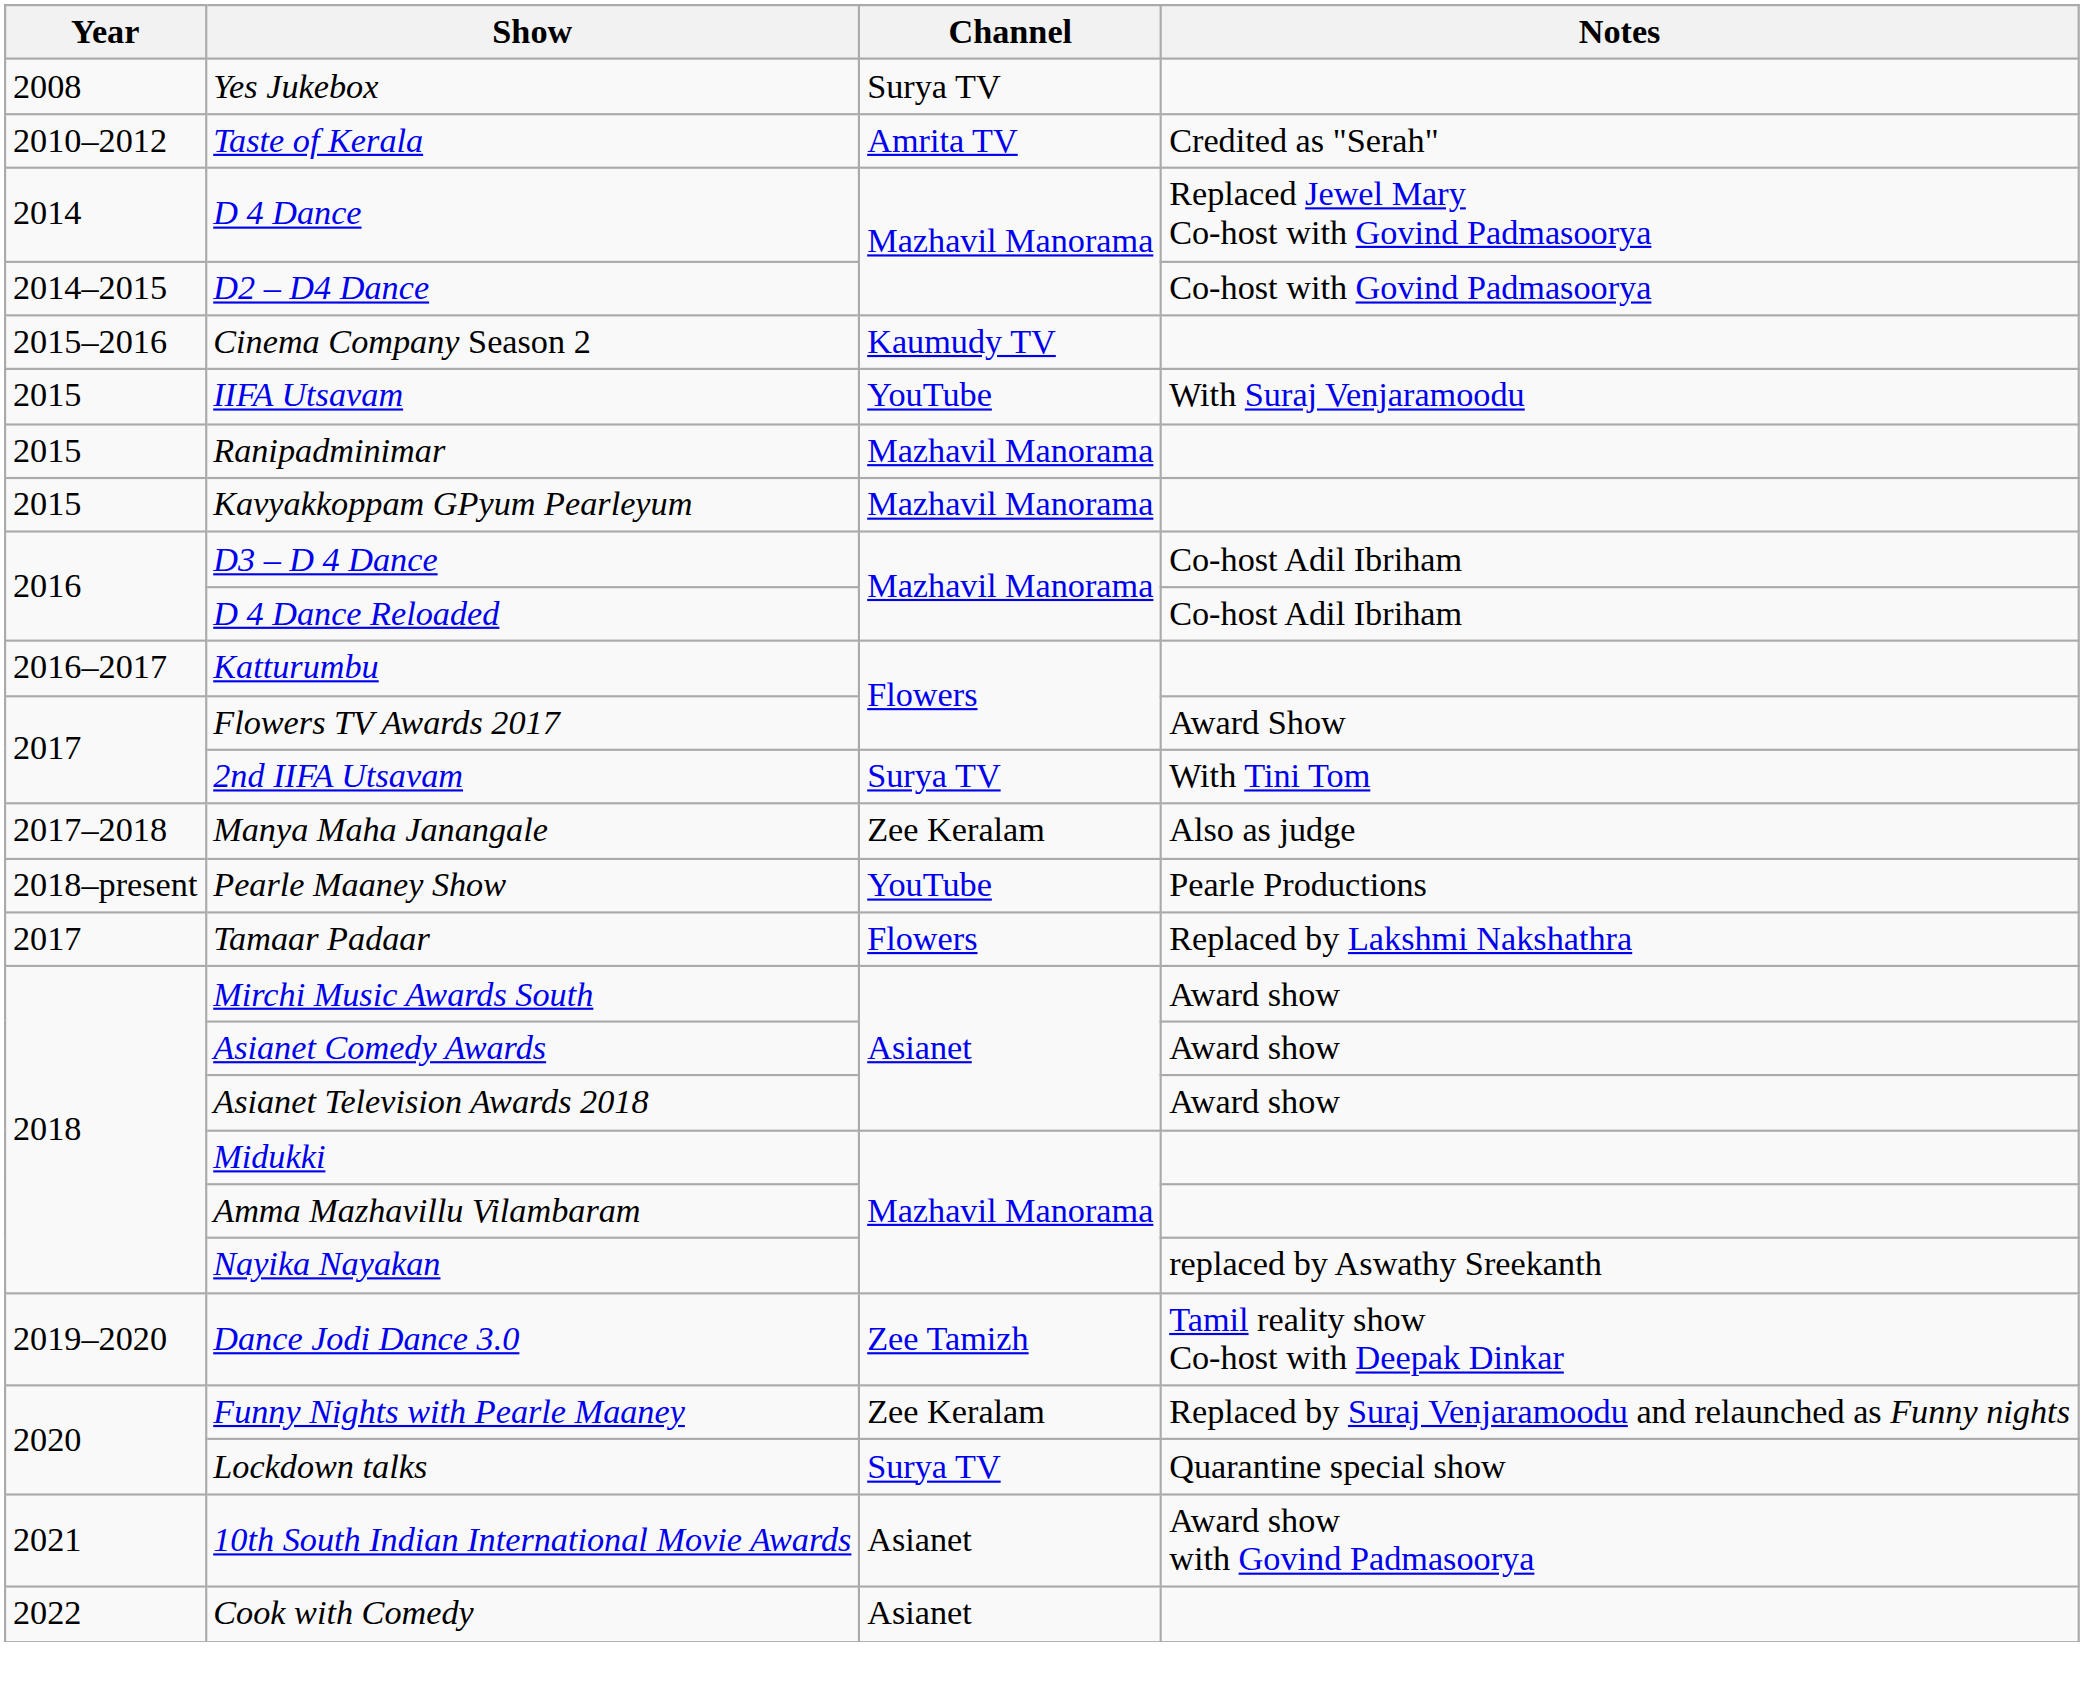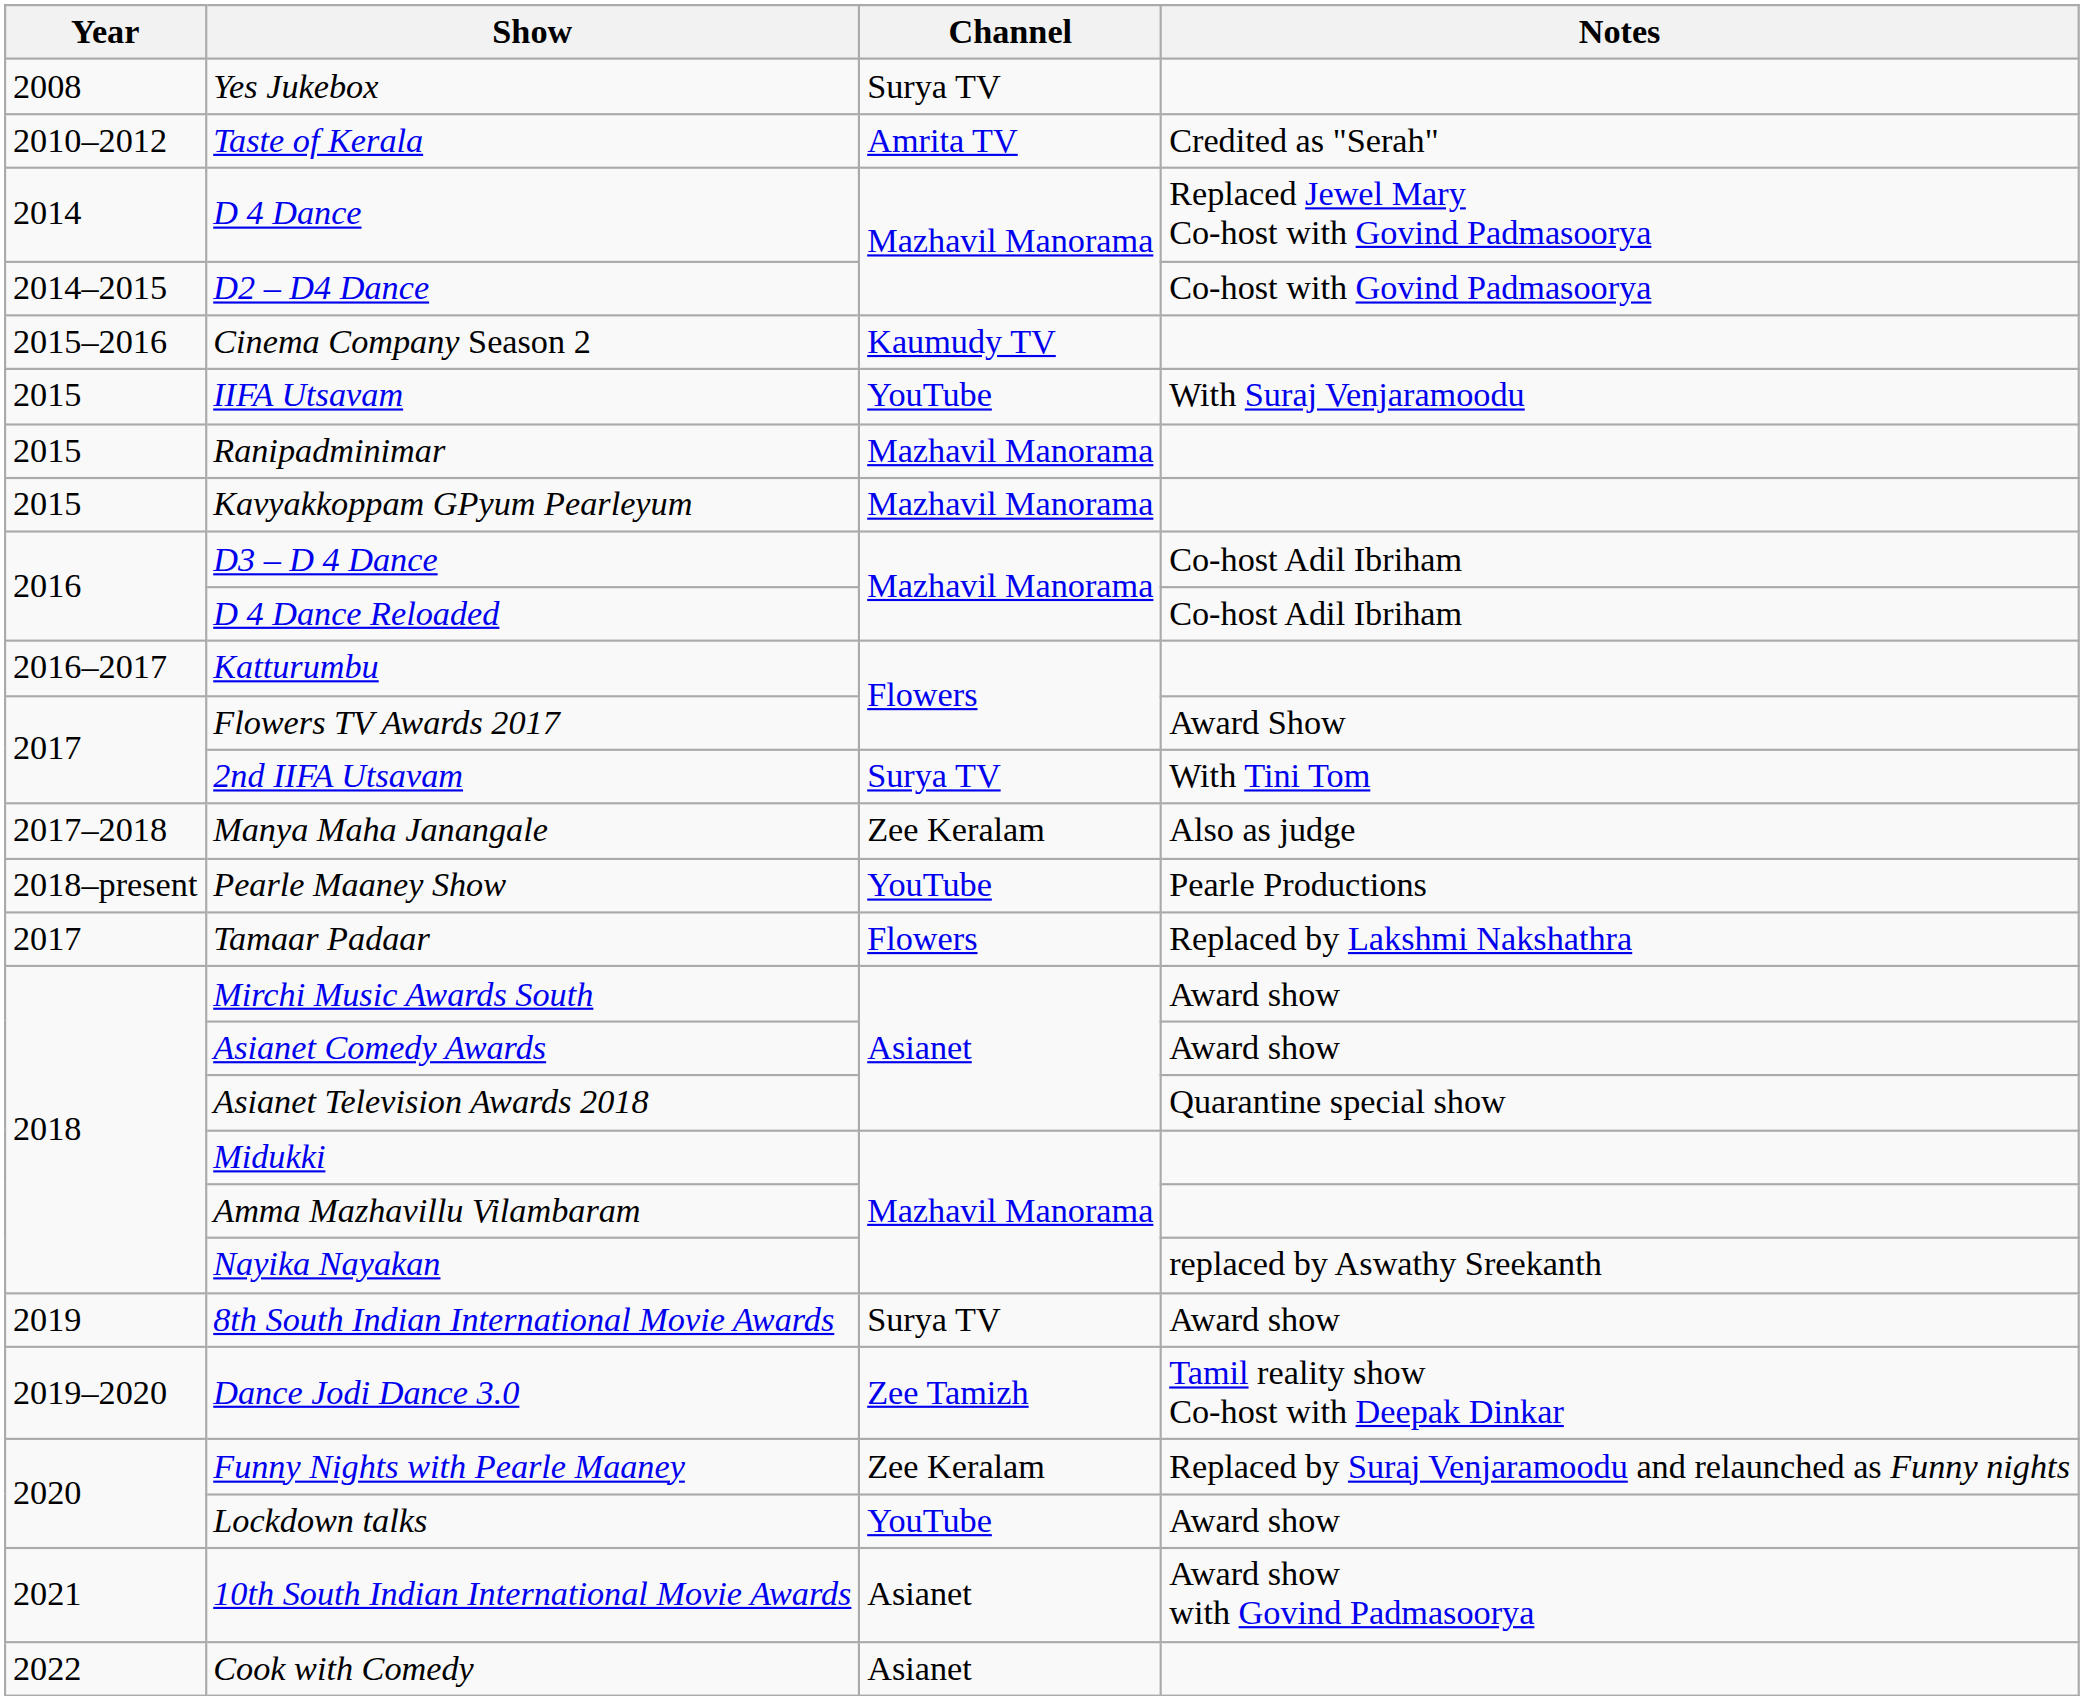 <table class="wikitable sortable">
 <tr style="background:#ccc; text-align:center;">
 <th>Year</th>
 <th>Show</th>
 <th>Channel</th>
 <th>Notes</th>
 </tr>
 <tr>
 <td>2008</td>
 <td><em>Yes Jukebox</em></td>
 <td>Surya TV</td>
 <td></td>
 </tr>
 <tr>
 <td>2010–2012</td>
 <td><em><a href='#'>Taste of Kerala</a></em></td>
 <td><a href='#'>Amrita TV</a></td>
 <td>Credited as "Serah"</td>
 </tr>
 <tr>
 <td>2014</td>
 <td><em><a href='#'>D 4 Dance</a></em></td>
 <td rowspan=2><a href='#'>Mazhavil Manorama</a></td>
 <td>Replaced <a href='#'>Jewel Mary</a><br>Co-host with <a href='#'>Govind Padmasoorya</a></td>
 </tr>
 <tr>
 <td>2014–2015</td>
 <td><em><a href='#'>D2 – D4 Dance</a></em></td>
 <td>Co-host with <a href='#'>Govind Padmasoorya</a></td>
 </tr>
 <tr>
 <td>2015–2016</td>
 <td><em>Cinema Company</em> Season 2</td>
 <td><a href='#'>Kaumudy TV</a></td>
 <td></td>
 </tr>
 <tr>
 <td>2015</td>
 <td><em><a href='#'>IIFA Utsavam</a></em></td>
 <td><a href='#'>YouTube</a></td>
 <td>With <a href='#'>Suraj Venjaramoodu</a></td>
 </tr>
 <tr>
 <td>2015</td>
 <td><em>Ranipadminimar</em></td>
 <td><a href='#'>Mazhavil Manorama</a></td>
 <td></td>
 </tr>
 <tr>
 <td>2015</td>
 <td><em>Kavyakkoppam GPyum Pearleyum</em></td>
 <td><a href='#'>Mazhavil Manorama</a></td>
 <td></td>
 </tr>
 <tr>
 <td rowspan=2>2016</td>
 <td><em><a href='#'>D3 – D 4 Dance</a></em></td>
 <td rowspan =2><a href='#'>Mazhavil Manorama</a></td>
 <td>Co-host Adil Ibriham</td>
 </tr>
 <tr>
 <td><em><a href='#'>D 4 Dance Reloaded</a></em></td>
 <td>Co-host Adil Ibriham</td>
 </tr>
 <tr>
 <td>2016–2017</td>
 <td><em><a href='#'>Katturumbu</a></em></td>
 <td rowspan=2><a href='#'>Flowers</a></td>
 <td></td>
 </tr>
 <tr>
 <td rowspan=2>2017</td>
 <td><em>Flowers TV Awards 2017</em></td>
 <td>Award Show</td>
 </tr>
 <tr>
 <td><em><a href='#'>2nd IIFA Utsavam</a></em></td>
 <td><a href='#'>Surya TV</a></td>
 <td>With <a href='#'>Tini Tom</a></td>
 </tr>
 <tr>
 <td>2017–2018</td>
 <td><em>Manya Maha Janangale</em></td>
 <td>Zee Keralam</td>
 <td>Also as judge</td>
 </tr>
 <tr>
 <td>2018–present</td>
 <td><em>Pearle Maaney Show</em></td>
 <td><a href='#'>YouTube</a></td>
 <td>Pearle Productions</td>
 </tr>
 <tr>
 <td>2017</td>
 <td><em>Tamaar Padaar</em></td>
 <td><a href='#'>Flowers</a></td>
 <td>Replaced by <a href='#'>Lakshmi Nakshathra</a></td>
 </tr>
 <tr>
 <td Rowspan=6>2018</td>
 <td><em><a href='#'>Mirchi Music Awards South</a></em></td>
 <td rowspan=3><a href='#'>Asianet</a></td>
 <td>Award show</td>
 </tr>
 <tr>
 <td><em><a href='#'>Asianet Comedy Awards</a></em></td>
 <td>Award show</td>
 </tr>
 <tr>
 <td><em>Asianet Television Awards 2018</em></td>
-<td>Award show</td>
+<td>Quarantine special show</td>
 </tr>
 <tr>
 <td><em><a href='#'>Midukki</a></em></td>
 <td rowspan=3><a href='#'>Mazhavil Manorama</a></td>
 <td></td>
 </tr>
 <tr>
 <td><em>Amma Mazhavillu Vilambaram</em></td>
 <td></td>
 </tr>
 <tr>
 <td><em><a href='#'>Nayika Nayakan</a></em></td>
 <td>replaced by Aswathy Sreekanth</td>
 </tr>
 <tr>
+<td>2019</td>
+<td><em><a href='#'>8th South Indian International Movie Awards</a></em></td>
+<td>Surya TV</td>
+<td>Award show</td>
+</tr>
+<tr>
 <td>2019–2020</td>
 <td><em><a href='#'>Dance Jodi Dance 3.0</a></em></td>
 <td><a href='#'>Zee Tamizh</a></td>
 <td><a href='#'>Tamil</a> reality show<br>Co-host with <a href='#'>Deepak Dinkar</a></td>
 </tr>
 <tr>
 <td rowspan=2>2020</td>
 <td><em><a href='#'>Funny Nights with Pearle Maaney</a></em></td>
 <td>Zee Keralam</td>
 <td>Replaced by <a href='#'>Suraj Venjaramoodu</a> and relaunched as <em>Funny nights</em></td>
 </tr>
 <tr>
 <td><em>Lockdown talks</em></td>
-<td><a href='#'>Surya TV</a></td>
-<td>Quarantine special show</td>
+<td><a href='#'>YouTube</a></td>
+<td>Award show</td>
 </tr>
 <tr>
 <td>2021</td>
 <td><em><a href='#'>10th South Indian International Movie Awards</a></em></td>
 <td>Asianet</td>
 <td>Award show<br>with <a href='#'>Govind Padmasoorya</a></td>
 </tr>
 <tr>
 <td>2022</td>
 <td><em>Cook with Comedy </em></td>
 <td>Asianet</td>
 <td></td>
 </tr>
 </table>
